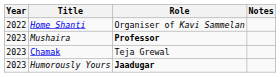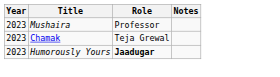 <table class="wikitable sortable plainrowheaders">
 <tr style="text-align:center;">
 <th scope="col">Year</th>
 <th scope="col">Title</th>
 <th scope="col">Role</th>
 <th scope="col">Notes</th>
 </tr>
 <tr>
-<td>2022</td>
-<td><em><a href='#'>Home Shanti</a></em></td>
-<td>Organiser of <em>Kavi Sammelan</em></td>
-<td></td>
-</tr>
-<tr>
 <td>2023</td>
 <td><em>Mushaira</em></td>
-<td><strong>Professor</strong></td>
+<td>Professor</td>
 <td></td>
 </tr>
 <tr>
 <td>2023</td>
 <td><a href='#'>Chamak</a></td>
 <td>Teja Grewal</td>
 <td></td>
 </tr>
 <tr>
 <td>2023</td>
 <td><em>Humorously Yours</em></td>
 <td><strong>Jaadugar</strong></td>
 <td></td>
 </tr>
 </table>
